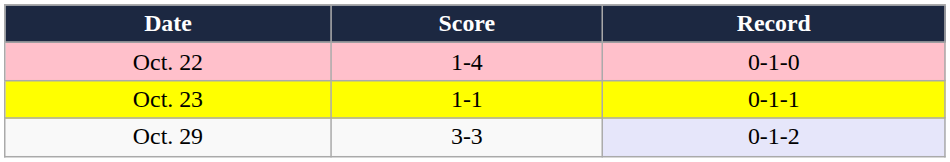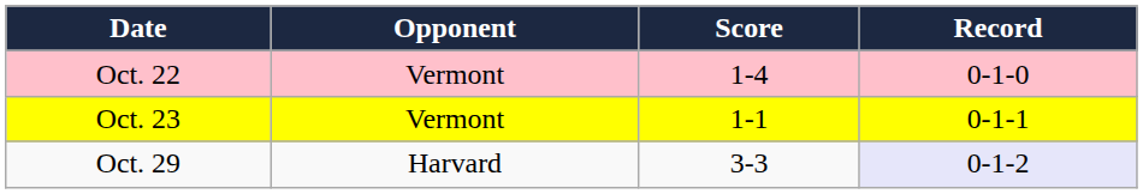 <table class="wikitable" width="50%">
 <tr style="text-align:center;background:#1c2841; color:white;">
 <td><strong>Date</strong></td>
+<td><strong>Opponent</strong></td>
 <td><strong>Score</strong></td>
 <td><strong>Record</strong></td>
 </tr>
 <tr style="text-align:center;background:pink">
 <td>Oct. 22</td>
+<td>Vermont</td>
 <td>1-4</td>
 <td>0-1-0</td>
 </tr>
 <tr style="text-align:center; background:yellow">
 <td>Oct. 23</td>
+<td>Vermont</td>
 <td>1-1</td>
 <td>0-1-1</td>
 </tr>
 <tr style="text-align:center;">
 <td>Oct. 29</td>
+<td>Harvard</td>
 <td>3-3</td>
 <td style="background: lavender;">0-1-2</td>
 </tr>
 </table>
